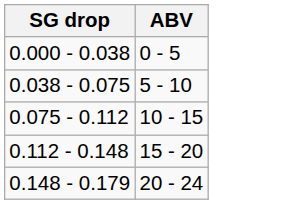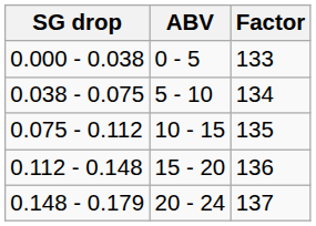 <table class="wikitable">
 <tr>
 <th>SG drop</th>
 <th>ABV</th>
+<th>Factor</th>
 </tr>
 <tr>
 <td>0.000 - 0.038</td>
 <td>0 - 5</td>
+<td>133</td>
 </tr>
 <tr>
 <td>0.038 - 0.075</td>
 <td>5 - 10</td>
+<td>134</td>
 </tr>
 <tr>
 <td>0.075 - 0.112</td>
 <td>10 - 15</td>
+<td>135</td>
 </tr>
 <tr>
 <td>0.112 - 0.148</td>
 <td>15 - 20</td>
+<td>136</td>
 </tr>
 <tr>
 <td>0.148 - 0.179</td>
 <td>20 - 24</td>
+<td>137</td>
 </tr>
 </table>
